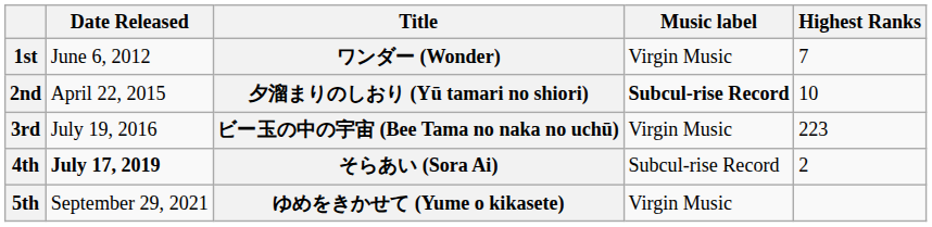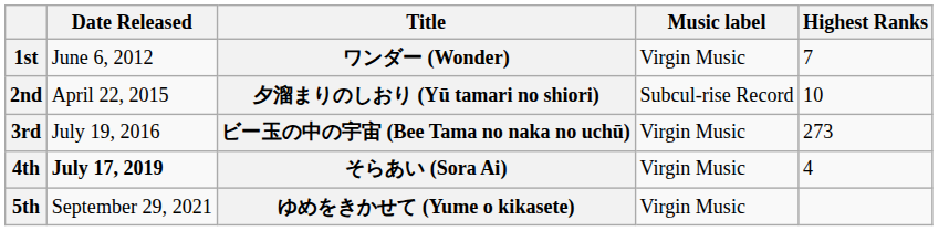 <table class="wikitable" style="font-size: small;">
 <tr>
 <th></th>
 <th>Date Released</th>
 <th>Title</th>
 <th>Music label</th>
 <th>Highest Ranks</th>
 </tr>
 <tr>
 <th>1st</th>
 <td>June 6, 2012</td>
 <th>ワンダー (Wonder)</th>
 <td>Virgin Music</td>
 <td>7</td>
 </tr>
 <tr>
 <th>2nd</th>
 <td>April 22, 2015</td>
 <th>夕溜まりのしおり (Yū tamari no shiori)</th>
-<td><strong>Subcul-rise Record</strong></td>
+<td>Subcul-rise Record</td>
 <td>10</td>
 </tr>
 <tr>
 <th>3rd</th>
 <td>July 19, 2016</td>
 <th>ビー玉の中の宇宙 (Bee Tama no naka no uchū)</th>
 <td>Virgin Music</td>
-<td>223</td>
+<td>273</td>
 </tr>
 <tr>
 <th>4th</th>
 <td><strong>July 17, 2019</strong></td>
 <th>そらあい (Sora Ai)</th>
-<td>Subcul-rise Record</td>
-<td>2</td>
+<td>Virgin Music</td>
+<td>4</td>
 </tr>
 <tr>
 <th>5th</th>
 <td>September 29, 2021</td>
 <th><strong>ゆめをきかせて (</strong>Yume o kikasete)</th>
 <td>Virgin Music</td>
 <td></td>
 </tr>
 </table>
